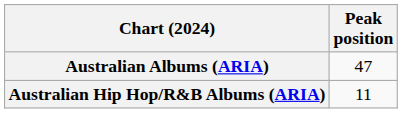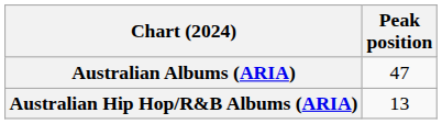 <table class="wikitable sortable plainrowheaders" style="text-align:center">
 <tr>
 <th scope="col">Chart (2024)</th>
 <th scope="col">Peak<br>position</th>
 </tr>
 <tr>
 <th scope="row">Australian Albums (<a href='#'>ARIA</a>)</th>
 <td>47</td>
 </tr>
 <tr>
 <th scope="row">Australian Hip Hop/R&B Albums (<a href='#'>ARIA</a>)</th>
-<td>11</td>
+<td>13</td>
 </tr>
 </table>
